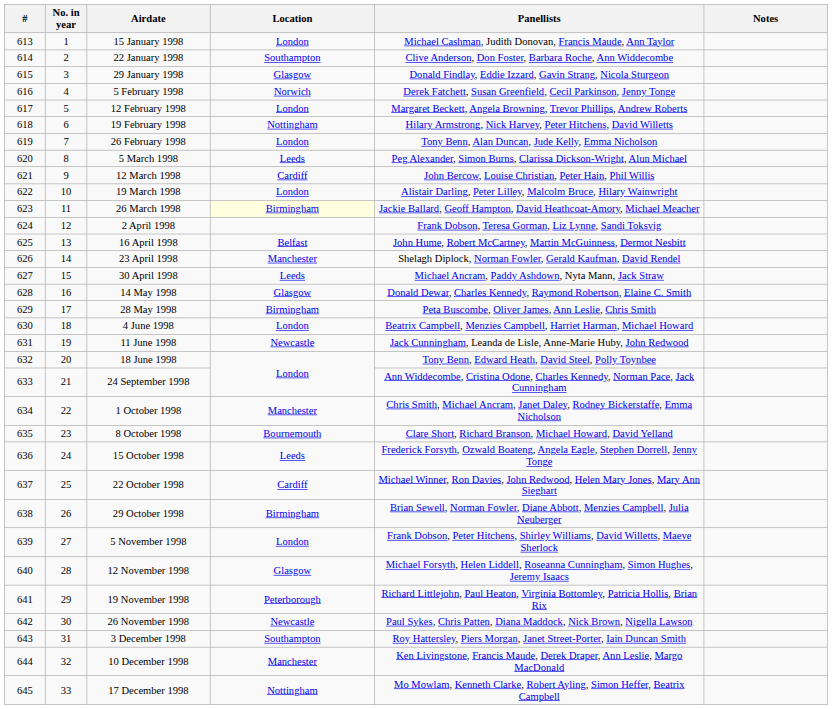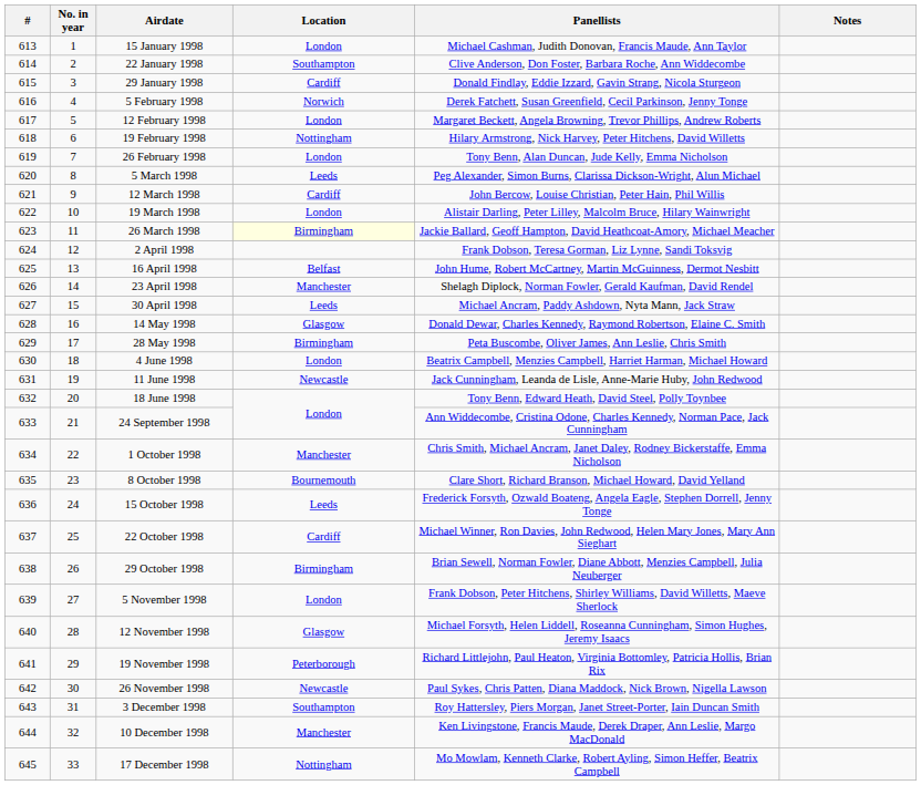 <table class="wikitable" style="text-align:center;">
 <tr>
 <th style="width:5%;">#</th>
 <th style="width:5%;">No. in year</th>
 <th style="width:15%;">Airdate</th>
 <th style="width:20%;">Location</th>
 <th style="width:40%;">Panellists</th>
 <th style="width:40%;">Notes</th>
 </tr>
 <tr>
 <td>613</td>
 <td>1</td>
 <td>15 January 1998</td>
 <td><a href='#'>London</a></td>
 <td><a href='#'>Michael Cashman</a>, Judith Donovan, <a href='#'>Francis Maude</a>, <a href='#'>Ann Taylor</a></td>
 <td></td>
 </tr>
 <tr>
 <td>614</td>
 <td>2</td>
 <td>22 January 1998</td>
 <td><a href='#'>Southampton</a></td>
 <td><a href='#'>Clive Anderson</a>, <a href='#'>Don Foster</a>, <a href='#'>Barbara Roche</a>, <a href='#'>Ann Widdecombe</a></td>
 <td></td>
 </tr>
 <tr>
 <td>615</td>
 <td>3</td>
 <td>29 January 1998</td>
-<td><a href='#'>Glasgow</a></td>
+<td><a href='#'>Cardiff</a></td>
 <td><a href='#'>Donald Findlay</a>, <a href='#'>Eddie Izzard</a>, <a href='#'>Gavin Strang</a>, <a href='#'>Nicola Sturgeon</a></td>
 <td></td>
 </tr>
 <tr>
 <td>616</td>
 <td>4</td>
 <td>5 February 1998</td>
 <td><a href='#'>Norwich</a></td>
 <td><a href='#'>Derek Fatchett</a>, <a href='#'>Susan Greenfield</a>, <a href='#'>Cecil Parkinson</a>, <a href='#'>Jenny Tonge</a></td>
 <td></td>
 </tr>
 <tr>
 <td>617</td>
 <td>5</td>
 <td>12 February 1998</td>
 <td><a href='#'>London</a></td>
 <td><a href='#'>Margaret Beckett</a>, <a href='#'>Angela Browning</a>, <a href='#'>Trevor Phillips</a>, <a href='#'>Andrew Roberts</a></td>
 <td></td>
 </tr>
 <tr>
 <td>618</td>
 <td>6</td>
 <td>19 February 1998</td>
 <td><a href='#'>Nottingham</a></td>
 <td><a href='#'>Hilary Armstrong</a>, <a href='#'>Nick Harvey</a>, <a href='#'>Peter Hitchens</a>, <a href='#'>David Willetts</a></td>
 <td></td>
 </tr>
 <tr>
 <td>619</td>
 <td>7</td>
 <td>26 February 1998</td>
 <td><a href='#'>London</a></td>
 <td><a href='#'>Tony Benn</a>, <a href='#'>Alan Duncan</a>, <a href='#'>Jude Kelly</a>, <a href='#'>Emma Nicholson</a></td>
 <td></td>
 </tr>
 <tr>
 <td>620</td>
 <td>8</td>
 <td>5 March 1998</td>
 <td><a href='#'>Leeds</a></td>
 <td><a href='#'>Peg Alexander</a>, <a href='#'>Simon Burns</a>, <a href='#'>Clarissa Dickson-Wright</a>, <a href='#'>Alun Michael</a></td>
 <td></td>
 </tr>
 <tr>
 <td>621</td>
 <td>9</td>
 <td>12 March 1998</td>
 <td><a href='#'>Cardiff</a></td>
 <td><a href='#'>John Bercow</a>, <a href='#'>Louise Christian</a>, <a href='#'>Peter Hain</a>, <a href='#'>Phil Willis</a></td>
 <td></td>
 </tr>
 <tr>
 <td>622</td>
 <td>10</td>
 <td>19 March 1998</td>
 <td><a href='#'>London</a></td>
 <td><a href='#'>Alistair Darling</a>, <a href='#'>Peter Lilley</a>, <a href='#'>Malcolm Bruce</a>, <a href='#'>Hilary Wainwright</a></td>
 <td></td>
 </tr>
 <tr>
 <td>623</td>
 <td>11</td>
 <td>26 March 1998</td>
 <td style="background: lightyellow;"><a href='#'>Birmingham</a></td>
 <td><a href='#'>Jackie Ballard</a>, <a href='#'>Geoff Hampton</a>, <a href='#'>David Heathcoat-Amory</a>, <a href='#'>Michael Meacher</a></td>
 <td></td>
 </tr>
 <tr>
 <td>624</td>
 <td>12</td>
 <td>2 April 1998</td>
 <td></td>
 <td><a href='#'>Frank Dobson</a>, <a href='#'>Teresa Gorman</a>, <a href='#'>Liz Lynne</a>, <a href='#'>Sandi Toksvig</a></td>
 <td> </td>
 </tr>
 <tr>
 <td>625</td>
 <td>13</td>
 <td>16 April 1998</td>
 <td><a href='#'>Belfast</a></td>
 <td><a href='#'>John Hume</a>, <a href='#'>Robert McCartney</a>, <a href='#'>Martin McGuinness</a>, <a href='#'>Dermot Nesbitt</a></td>
 <td></td>
 </tr>
 <tr>
 <td>626</td>
 <td>14</td>
 <td>23 April 1998</td>
 <td><a href='#'>Manchester</a></td>
 <td>Shelagh Diplock, <a href='#'>Norman Fowler</a>, <a href='#'>Gerald Kaufman</a>, <a href='#'>David Rendel</a></td>
 <td></td>
 </tr>
 <tr>
 <td>627</td>
 <td>15</td>
 <td>30 April 1998</td>
 <td><a href='#'>Leeds</a></td>
 <td><a href='#'>Michael Ancram</a>, <a href='#'>Paddy Ashdown</a>, Nyta Mann, <a href='#'>Jack Straw</a></td>
 <td></td>
 </tr>
 <tr>
 <td>628</td>
 <td>16</td>
 <td>14 May 1998</td>
 <td><a href='#'>Glasgow</a></td>
 <td><a href='#'>Donald Dewar</a>, <a href='#'>Charles Kennedy</a>, <a href='#'>Raymond Robertson</a>, <a href='#'>Elaine C. Smith</a></td>
 <td></td>
 </tr>
 <tr>
 <td>629</td>
 <td>17</td>
 <td>28 May 1998</td>
 <td><a href='#'>Birmingham</a></td>
 <td><a href='#'>Peta Buscombe</a>, <a href='#'>Oliver James</a>, <a href='#'>Ann Leslie</a>, <a href='#'>Chris Smith</a></td>
 <td></td>
 </tr>
 <tr>
 <td>630</td>
 <td>18</td>
 <td>4 June 1998</td>
 <td><a href='#'>London</a></td>
 <td><a href='#'>Beatrix Campbell</a>, <a href='#'>Menzies Campbell</a>, <a href='#'>Harriet Harman</a>, <a href='#'>Michael Howard</a></td>
 <td></td>
 </tr>
 <tr>
 <td>631</td>
 <td>19</td>
 <td>11 June 1998</td>
 <td><a href='#'>Newcastle</a></td>
 <td><a href='#'>Jack Cunningham</a>, Leanda de Lisle, Anne-Marie Huby, <a href='#'>John Redwood</a></td>
 <td></td>
 </tr>
 <tr>
 <td>632</td>
 <td>20</td>
 <td>18 June 1998</td>
 <td rowspan=2><a href='#'>London</a></td>
 <td><a href='#'>Tony Benn</a>, <a href='#'>Edward Heath</a>, <a href='#'>David Steel</a>, <a href='#'>Polly Toynbee</a></td>
 <td></td>
 </tr>
 <tr>
 <td>633</td>
 <td>21</td>
 <td>24 September 1998</td>
 <td><a href='#'>Ann Widdecombe</a>, <a href='#'>Cristina Odone</a>, <a href='#'>Charles Kennedy</a>, <a href='#'>Norman Pace</a>, <a href='#'>Jack Cunningham</a></td>
 <td></td>
 </tr>
 <tr>
 <td>634</td>
 <td>22</td>
 <td>1 October 1998</td>
 <td><a href='#'>Manchester</a></td>
 <td><a href='#'>Chris Smith</a>, <a href='#'>Michael Ancram</a>, <a href='#'>Janet Daley</a>, <a href='#'>Rodney Bickerstaffe</a>, <a href='#'>Emma Nicholson</a></td>
 <td></td>
 </tr>
 <tr>
 <td>635</td>
 <td>23</td>
 <td>8 October 1998</td>
 <td><a href='#'>Bournemouth</a></td>
 <td><a href='#'>Clare Short</a>, <a href='#'>Richard Branson</a>, <a href='#'>Michael Howard</a>, <a href='#'>David Yelland</a></td>
 <td></td>
 </tr>
 <tr>
 <td>636</td>
 <td>24</td>
 <td>15 October 1998</td>
 <td><a href='#'>Leeds</a></td>
 <td><a href='#'>Frederick Forsyth</a>, <a href='#'>Ozwald Boateng</a>, <a href='#'>Angela Eagle</a>, <a href='#'>Stephen Dorrell</a>, <a href='#'>Jenny Tonge</a></td>
 <td></td>
 </tr>
 <tr>
 <td>637</td>
 <td>25</td>
 <td>22 October 1998</td>
 <td><a href='#'>Cardiff</a></td>
 <td><a href='#'>Michael Winner</a>, <a href='#'>Ron Davies</a>, <a href='#'>John Redwood</a>, <a href='#'>Helen Mary Jones</a>, <a href='#'>Mary Ann Sieghart</a></td>
 <td></td>
 </tr>
 <tr>
 <td>638</td>
 <td>26</td>
 <td>29 October 1998</td>
 <td><a href='#'>Birmingham</a></td>
 <td><a href='#'>Brian Sewell</a>, <a href='#'>Norman Fowler</a>, <a href='#'>Diane Abbott</a>, <a href='#'>Menzies Campbell</a>, <a href='#'>Julia Neuberger</a></td>
 <td></td>
 </tr>
 <tr>
 <td>639</td>
 <td>27</td>
 <td>5 November 1998</td>
 <td><a href='#'>London</a></td>
 <td><a href='#'>Frank Dobson</a>, <a href='#'>Peter Hitchens</a>, <a href='#'>Shirley Williams</a>, <a href='#'>David Willetts</a>, <a href='#'>Maeve Sherlock</a></td>
 <td></td>
 </tr>
 <tr>
 <td>640</td>
 <td>28</td>
 <td>12 November 1998</td>
 <td><a href='#'>Glasgow</a></td>
 <td><a href='#'>Michael Forsyth</a>, <a href='#'>Helen Liddell</a>, <a href='#'>Roseanna Cunningham</a>, <a href='#'>Simon Hughes</a>, <a href='#'>Jeremy Isaacs</a></td>
 <td></td>
 </tr>
 <tr>
 <td>641</td>
 <td>29</td>
 <td>19 November 1998</td>
 <td><a href='#'>Peterborough</a></td>
 <td><a href='#'>Richard Littlejohn</a>, <a href='#'>Paul Heaton</a>, <a href='#'>Virginia Bottomley</a>, <a href='#'>Patricia Hollis</a>, <a href='#'>Brian Rix</a></td>
 <td></td>
 </tr>
 <tr>
 <td>642</td>
 <td>30</td>
 <td>26 November 1998</td>
 <td><a href='#'>Newcastle</a></td>
 <td><a href='#'>Paul Sykes</a>, <a href='#'>Chris Patten</a>, <a href='#'>Diana Maddock</a>, <a href='#'>Nick Brown</a>, <a href='#'>Nigella Lawson</a></td>
 <td></td>
 </tr>
 <tr>
 <td>643</td>
 <td>31</td>
 <td>3 December 1998</td>
 <td><a href='#'>Southampton</a></td>
 <td><a href='#'>Roy Hattersley</a>, <a href='#'>Piers Morgan</a>, <a href='#'>Janet Street-Porter</a>, <a href='#'>Iain Duncan Smith</a></td>
 <td></td>
 </tr>
 <tr>
 <td>644</td>
 <td>32</td>
 <td>10 December 1998</td>
 <td><a href='#'>Manchester</a></td>
 <td><a href='#'>Ken Livingstone</a>, <a href='#'>Francis Maude</a>, <a href='#'>Derek Draper</a>, <a href='#'>Ann Leslie</a>, <a href='#'>Margo MacDonald</a></td>
 <td></td>
 </tr>
 <tr>
 <td>645</td>
 <td>33</td>
 <td>17 December 1998</td>
 <td><a href='#'>Nottingham</a></td>
 <td><a href='#'>Mo Mowlam</a>, <a href='#'>Kenneth Clarke</a>, <a href='#'>Robert Ayling</a>, <a href='#'>Simon Heffer</a>, <a href='#'>Beatrix Campbell</a></td>
 <td></td>
 </tr>
 </table>
